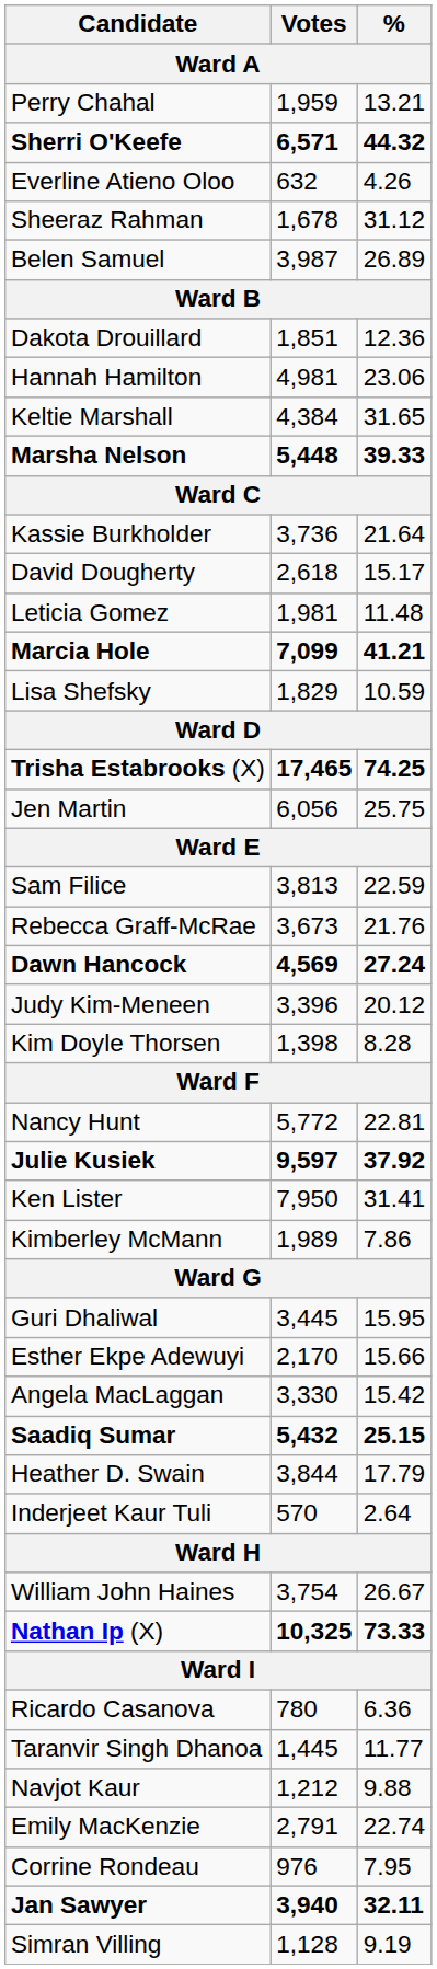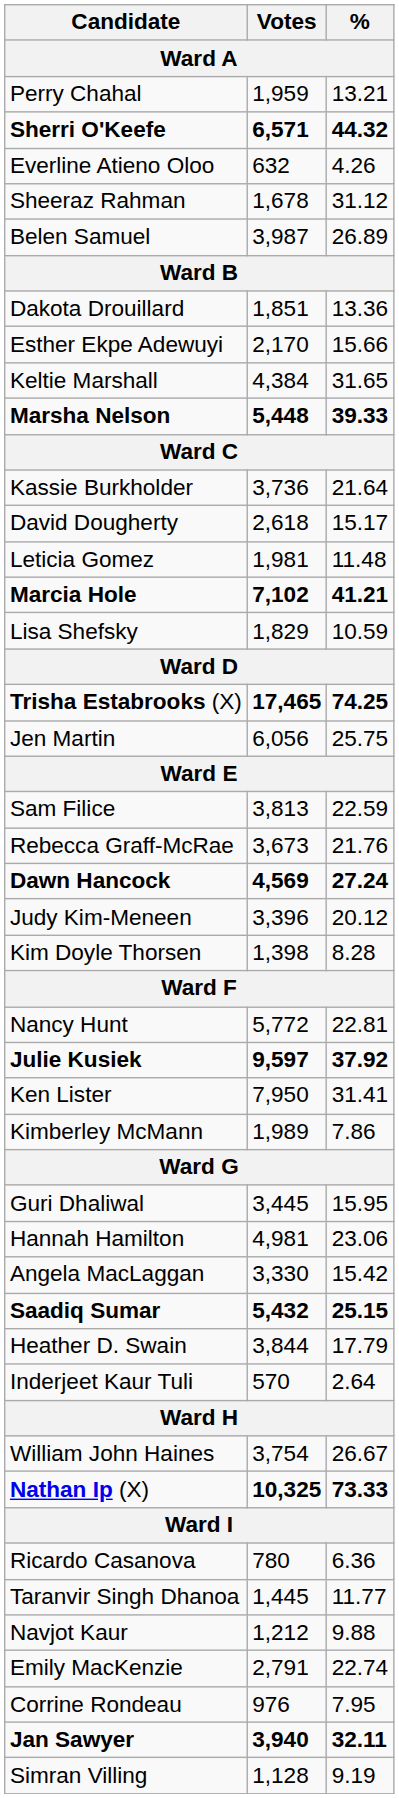 <table class="wikitable">
 <tr>
 <th>Candidate</th>
 <th>Votes</th>
 <th>%</th>
 </tr>
 <tr>
 <th colspan=3>Ward A</th>
 </tr>
 <tr>
 <td>Perry Chahal</td>
 <td>1,959</td>
 <td>13.21</td>
 </tr>
 <tr>
 <td><strong>Sherri O'Keefe</strong></td>
 <td><strong>6,571</strong></td>
 <td><strong>44.32</strong></td>
 </tr>
 <tr>
 <td>Everline Atieno Oloo</td>
 <td>632</td>
 <td>4.26</td>
 </tr>
 <tr>
 <td>Sheeraz Rahman</td>
 <td>1,678</td>
 <td>31.12</td>
 </tr>
 <tr>
 <td>Belen Samuel</td>
 <td>3,987</td>
 <td>26.89</td>
 </tr>
 <tr>
 <th colspan=3>Ward B</th>
 </tr>
 <tr>
 <td>Dakota Drouillard</td>
 <td>1,851</td>
-<td>12.36</td>
+<td>13.36</td>
 </tr>
 <tr>
-<td>Hannah Hamilton</td>
-<td>4,981</td>
-<td>23.06</td>
+<td>Esther Ekpe Adewuyi</td>
+<td>2,170</td>
+<td>15.66</td>
 </tr>
 <tr>
 <td>Keltie Marshall</td>
 <td>4,384</td>
 <td>31.65</td>
 </tr>
 <tr>
 <td><strong>Marsha Nelson</strong></td>
 <td><strong>5,448</strong></td>
 <td><strong>39.33</strong></td>
 </tr>
 <tr>
 <th colspan=3>Ward C</th>
 </tr>
 <tr>
 <td>Kassie Burkholder</td>
 <td>3,736</td>
 <td>21.64</td>
 </tr>
 <tr>
 <td>David Dougherty</td>
 <td>2,618</td>
 <td>15.17</td>
 </tr>
 <tr>
 <td>Leticia Gomez</td>
 <td>1,981</td>
 <td>11.48</td>
 </tr>
 <tr>
 <td><strong>Marcia Hole</strong></td>
-<td><strong>7,099</strong></td>
+<td><strong>7,102</strong></td>
 <td><strong>41.21</strong></td>
 </tr>
 <tr>
 <td>Lisa Shefsky</td>
 <td>1,829</td>
 <td>10.59</td>
 </tr>
 <tr>
 <th colspan=3>Ward D</th>
 </tr>
 <tr>
 <td><strong>Trisha Estabrooks</strong> (X)</td>
 <td><strong>17,465</strong></td>
 <td><strong>74.25</strong></td>
 </tr>
 <tr>
 <td>Jen Martin</td>
 <td>6,056</td>
 <td>25.75</td>
 </tr>
 <tr>
 <th colspan=3>Ward E</th>
 </tr>
 <tr>
 <td>Sam Filice</td>
 <td>3,813</td>
 <td>22.59</td>
 </tr>
 <tr>
 <td>Rebecca Graff-McRae</td>
 <td>3,673</td>
 <td>21.76</td>
 </tr>
 <tr>
 <td><strong>Dawn Hancock</strong></td>
 <td><strong>4,569</strong></td>
 <td><strong>27.24</strong></td>
 </tr>
 <tr>
 <td>Judy Kim-Meneen</td>
 <td>3,396</td>
 <td>20.12</td>
 </tr>
 <tr>
 <td>Kim Doyle Thorsen</td>
 <td>1,398</td>
 <td>8.28</td>
 </tr>
 <tr>
 <th colspan=3>Ward F</th>
 </tr>
 <tr>
 <td>Nancy Hunt</td>
 <td>5,772</td>
 <td>22.81</td>
 </tr>
 <tr>
 <td><strong>Julie Kusiek</strong></td>
 <td><strong>9,597</strong></td>
 <td><strong>37.92</strong></td>
 </tr>
 <tr>
 <td>Ken Lister</td>
 <td>7,950</td>
 <td>31.41</td>
 </tr>
 <tr>
 <td>Kimberley McMann</td>
 <td>1,989</td>
 <td>7.86</td>
 </tr>
 <tr>
 <th colspan=3>Ward G</th>
 </tr>
 <tr>
 <td>Guri Dhaliwal</td>
 <td>3,445</td>
 <td>15.95</td>
 </tr>
 <tr>
-<td>Esther Ekpe Adewuyi</td>
-<td>2,170</td>
-<td>15.66</td>
+<td>Hannah Hamilton</td>
+<td>4,981</td>
+<td>23.06</td>
 </tr>
 <tr>
 <td>Angela MacLaggan</td>
 <td>3,330</td>
 <td>15.42</td>
 </tr>
 <tr>
 <td><strong>Saadiq Sumar</strong></td>
 <td><strong>5,432</strong></td>
 <td><strong>25.15</strong></td>
 </tr>
 <tr>
 <td>Heather D. Swain</td>
 <td>3,844</td>
 <td>17.79</td>
 </tr>
 <tr>
 <td>Inderjeet Kaur Tuli</td>
 <td>570</td>
 <td>2.64</td>
 </tr>
 <tr>
 <th colspan=3>Ward H</th>
 </tr>
 <tr>
 <td>William John Haines</td>
 <td>3,754</td>
 <td>26.67</td>
 </tr>
 <tr>
 <td><strong><a href='#'>Nathan Ip</a></strong> (X)</td>
 <td><strong>10,325</strong></td>
 <td><strong>73.33</strong></td>
 </tr>
 <tr>
 <th colspan=3>Ward I</th>
 </tr>
 <tr>
 <td>Ricardo Casanova</td>
 <td>780</td>
 <td>6.36</td>
 </tr>
 <tr>
 <td>Taranvir Singh Dhanoa</td>
 <td>1,445</td>
 <td>11.77</td>
 </tr>
 <tr>
 <td>Navjot Kaur</td>
 <td>1,212</td>
 <td>9.88</td>
 </tr>
 <tr>
 <td>Emily MacKenzie</td>
 <td>2,791</td>
 <td>22.74</td>
 </tr>
 <tr>
 <td>Corrine Rondeau</td>
 <td>976</td>
 <td>7.95</td>
 </tr>
 <tr>
 <td><strong>Jan Sawyer</strong></td>
 <td><strong>3,940</strong></td>
 <td><strong>32.11</strong></td>
 </tr>
 <tr>
 <td>Simran Villing</td>
 <td>1,128</td>
 <td>9.19</td>
 </tr>
 <tr>
 </tr>
 </table>
